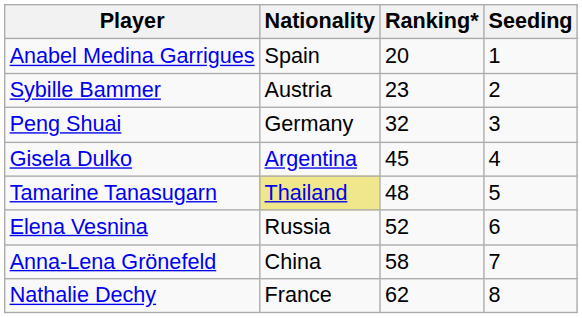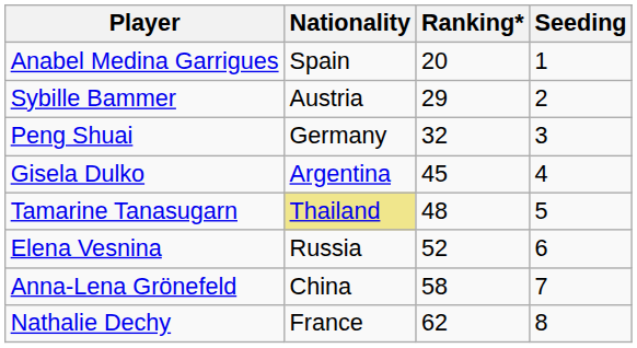 <table class="wikitable" border="1">
 <tr>
 <th>Player</th>
 <th>Nationality</th>
 <th>Ranking*</th>
 <th>Seeding</th>
 </tr>
 <tr>
 <td><a href='#'>Anabel Medina Garrigues</a></td>
 <td> Spain</td>
 <td>20</td>
 <td>1</td>
 </tr>
 <tr>
 <td><a href='#'>Sybille Bammer</a></td>
 <td> Austria</td>
-<td>23</td>
+<td>29</td>
 <td>2</td>
 </tr>
 <tr>
 <td><a href='#'>Peng Shuai</a></td>
 <td> Germany</td>
 <td>32</td>
 <td>3</td>
 </tr>
 <tr>
 <td><a href='#'>Gisela Dulko</a></td>
 <td> <a href='#'>Argentina</a></td>
 <td>45</td>
 <td>4</td>
 </tr>
 <tr>
 <td><a href='#'>Tamarine Tanasugarn</a></td>
 <td style="background: khaki;"> <a href='#'>Thailand</a></td>
 <td>48</td>
 <td>5</td>
 </tr>
 <tr>
 <td><a href='#'>Elena Vesnina</a></td>
 <td> Russia</td>
 <td>52</td>
 <td>6</td>
 </tr>
 <tr>
 <td><a href='#'>Anna-Lena Grönefeld</a></td>
 <td> China</td>
 <td>58</td>
 <td>7</td>
 </tr>
 <tr>
 <td><a href='#'>Nathalie Dechy</a></td>
 <td> France</td>
 <td>62</td>
 <td>8</td>
 </tr>
 </table>
